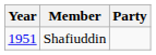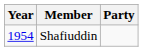 <table class="wikitable sortable">
 <tr>
 <th>Year</th>
 <th>Member</th>
 <th colspan="2">Party</th>
 </tr>
 <tr>
-<td><a href='#'>1951</a></td>
+<td><a href='#'>1954</a></td>
 <td>Shafiuddin</td>
 <td></td>
 </tr>
 </table>
